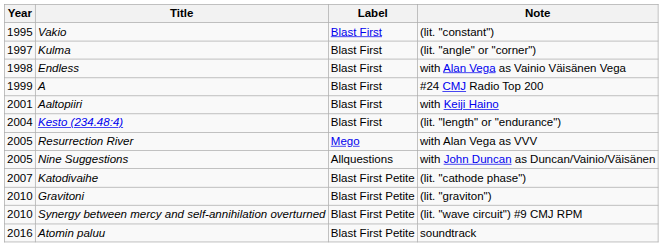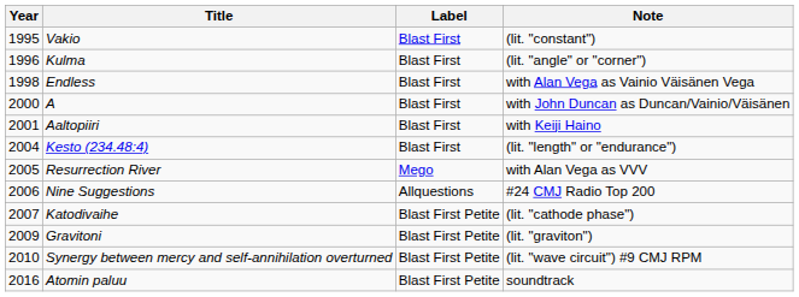 <table class="wikitable">
 <tr>
 <th>Year</th>
 <th>Title</th>
 <th>Label</th>
 <th>Note</th>
 </tr>
 <tr>
 <td>1995</td>
 <td><em>Vakio</em></td>
 <td><a href='#'>Blast First</a></td>
 <td>(lit. "constant")</td>
 </tr>
 <tr>
-<td>1997</td>
+<td>1996</td>
 <td><em>Kulma</em></td>
 <td>Blast First</td>
 <td>(lit. "angle" or "corner")</td>
 </tr>
 <tr>
 <td>1998</td>
 <td><em>Endless</em></td>
 <td>Blast First</td>
 <td>with <a href='#'>Alan Vega</a>  as Vainio Väisänen Vega</td>
 </tr>
 <tr>
-<td>1999</td>
+<td>2000</td>
 <td><em>A</em></td>
 <td>Blast First</td>
-<td>#24 <a href='#'>CMJ</a> Radio Top 200</td>
+<td>with <a href='#'>John Duncan</a> as Duncan/Vainio/Väisänen</td>
 </tr>
 <tr>
 <td>2001</td>
 <td><em>Aaltopiiri</em></td>
 <td>Blast First</td>
 <td>with <a href='#'>Keiji Haino</a></td>
 </tr>
 <tr>
 <td>2004</td>
 <td><em><a href='#'>Kesto (234.48:4)</a></em></td>
 <td>Blast First</td>
 <td>(lit. "length" or "endurance")</td>
 </tr>
 <tr>
 <td>2005</td>
 <td><em>Resurrection River</em></td>
 <td><a href='#'>Mego</a></td>
 <td>with Alan Vega as VVV</td>
 </tr>
 <tr>
-<td>2005</td>
+<td>2006</td>
 <td><em>Nine Suggestions</em></td>
 <td>Allquestions</td>
-<td>with <a href='#'>John Duncan</a> as Duncan/Vainio/Väisänen</td>
+<td>#24 <a href='#'>CMJ</a> Radio Top 200</td>
 </tr>
 <tr>
 <td>2007</td>
 <td><em>Katodivaihe</em></td>
 <td>Blast First Petite</td>
 <td>(lit. "cathode phase")</td>
 </tr>
 <tr>
-<td>2010</td>
+<td>2009</td>
 <td><em>Gravitoni</em></td>
 <td>Blast First Petite</td>
 <td>(lit. "graviton")</td>
 </tr>
 <tr>
 <td>2010</td>
 <td><em>Synergy between mercy and self-annihilation overturned</em></td>
 <td>Blast First Petite</td>
 <td>(lit. "wave circuit") #9 CMJ RPM</td>
 </tr>
 <tr>
 <td>2016</td>
 <td><em>Atomin paluu</em></td>
 <td>Blast First Petite</td>
 <td>soundtrack</td>
 </tr>
 </table>
